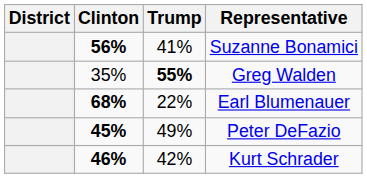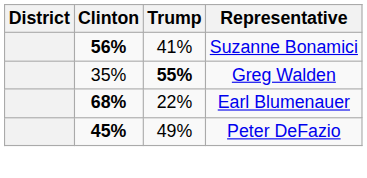 <table class=wikitable>
 <tr>
 <th>District</th>
 <th>Clinton</th>
 <th>Trump</th>
 <th>Representative</th>
 </tr>
 <tr align=center>
 <th></th>
 <td><strong>56%</strong></td>
 <td>41%</td>
 <td><a href='#'>Suzanne Bonamici</a></td>
 </tr>
 <tr align=center>
 <th></th>
 <td>35%</td>
 <td><strong>55%</strong></td>
 <td><a href='#'>Greg Walden</a></td>
 </tr>
 <tr align=center>
 <th></th>
 <td><strong>68%</strong></td>
 <td>22%</td>
 <td><a href='#'>Earl Blumenauer</a></td>
 </tr>
 <tr align=center>
 <th></th>
 <td><strong>45%</strong></td>
 <td>49%</td>
 <td><a href='#'>Peter DeFazio</a></td>
 </tr>
-<tr align=center>
-<th></th>
-<td><strong>46%</strong></td>
-<td>42%</td>
-<td><a href='#'>Kurt Schrader</a></td>
-</tr>
 </table>
